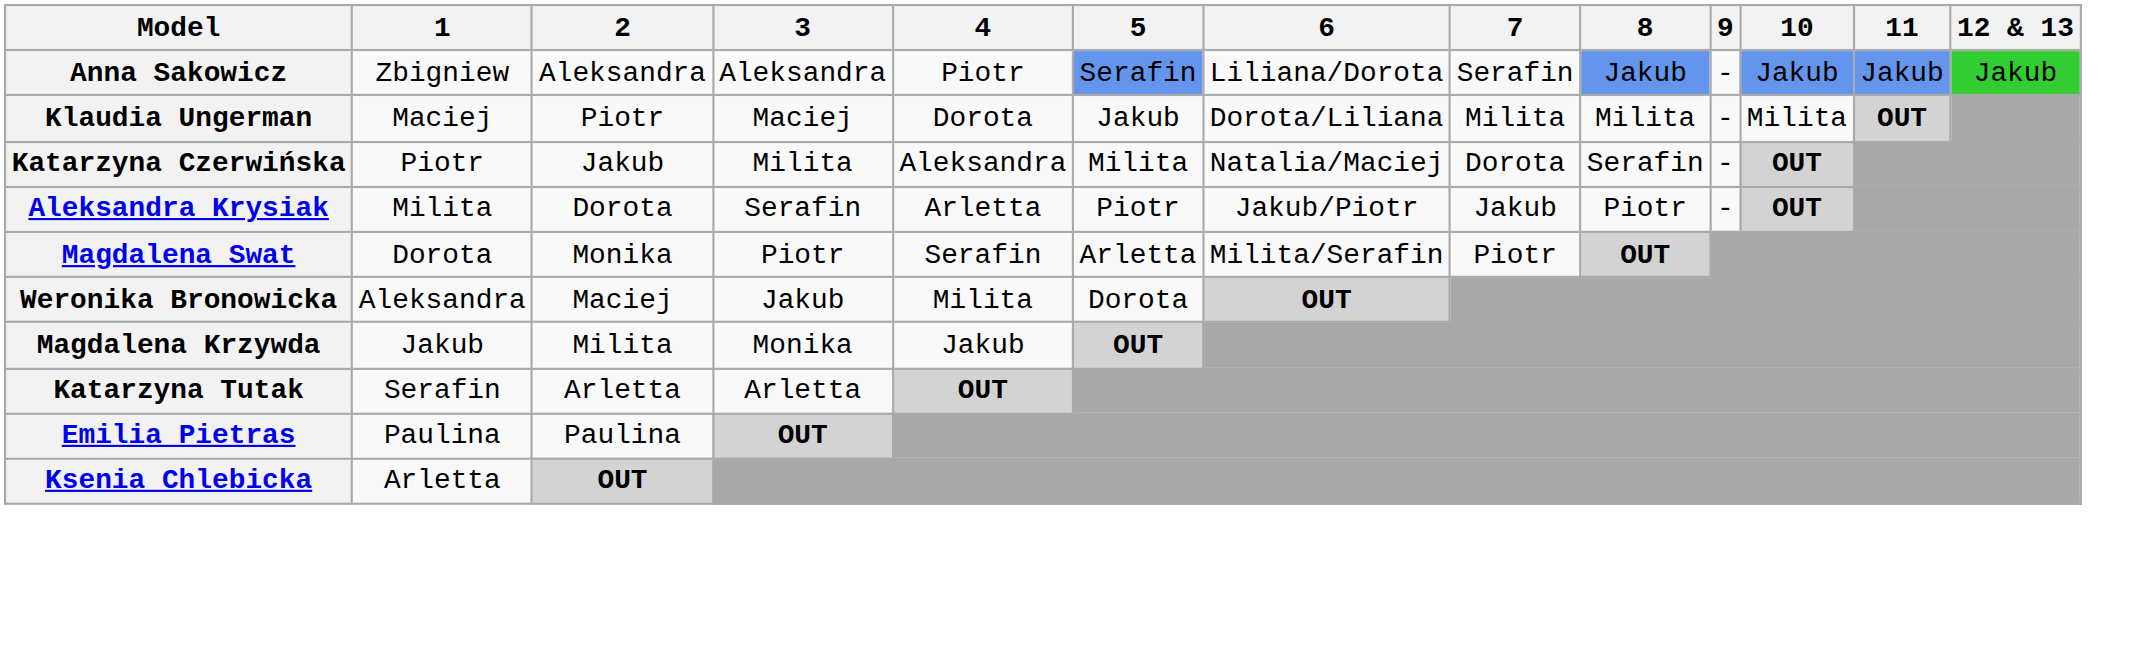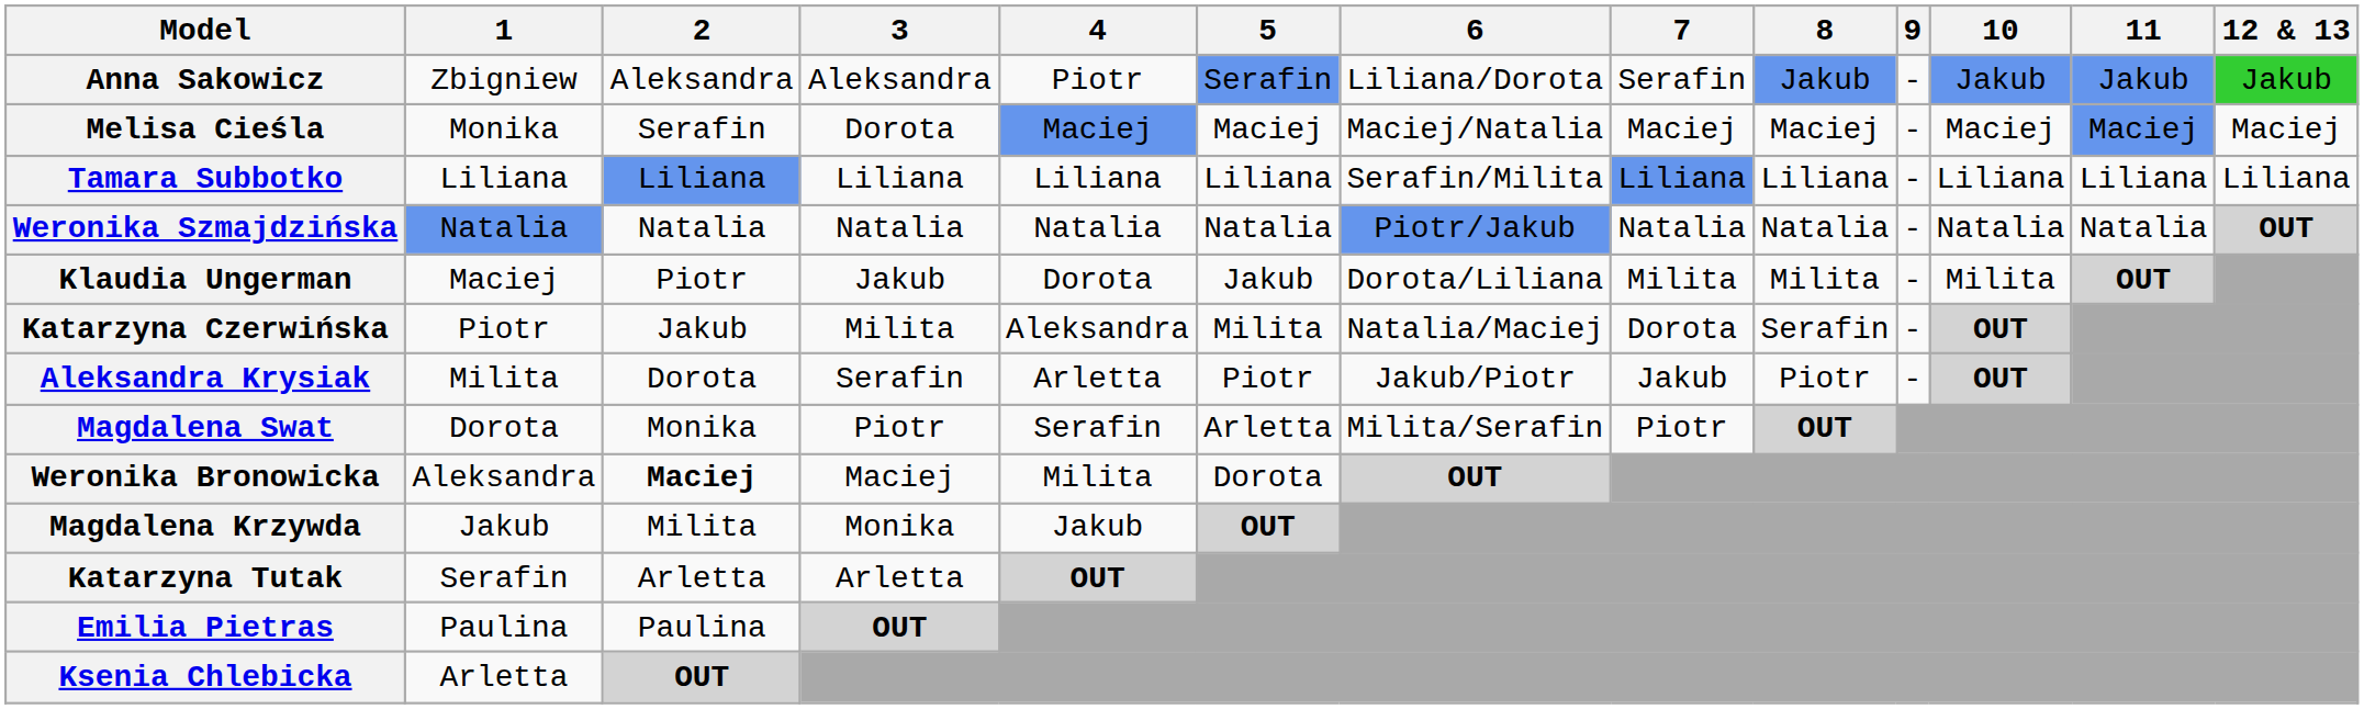 <table class="wikitable" style="text-align:center">
 <tr>
 <th><strong>Model</strong></th>
 <th>1</th>
 <th>2</th>
 <th>3</th>
 <th>4</th>
 <th>5</th>
 <th>6</th>
 <th>7</th>
 <th>8</th>
 <th>9</th>
 <th>10</th>
 <th>11</th>
 <th>12 & 13</th>
 </tr>
 <tr>
 <th>Anna Sakowicz</th>
 <td>Zbigniew</td>
 <td>Aleksandra</td>
 <td>Aleksandra</td>
 <td>Piotr</td>
 <td bgcolor="cornflowerblue">Serafin</td>
 <td>Liliana/Dorota</td>
 <td>Serafin</td>
 <td bgcolor="cornflowerblue">Jakub</td>
 <td>-</td>
 <td bgcolor="cornflowerblue">Jakub</td>
 <td bgcolor="cornflowerblue">Jakub</td>
 <td style="background:Limegreen;">Jakub</td>
 </tr>
 <tr>
+<th>Melisa Cieśla</th>
+<td>Monika</td>
+<td>Serafin</td>
+<td>Dorota</td>
+<td bgcolor="cornflowerblue">Maciej</td>
+<td>Maciej</td>
+<td>Maciej/Natalia</td>
+<td>Maciej</td>
+<td>Maciej</td>
+<td>-</td>
+<td>Maciej</td>
+<td bgcolor="cornflowerblue">Maciej</td>
+<td>Maciej</td>
+</tr>
+<tr>
+<th><a href='#'>Tamara Subbotko</a></th>
+<td>Liliana</td>
+<td bgcolor="cornflowerblue">Liliana</td>
+<td>Liliana</td>
+<td>Liliana</td>
+<td>Liliana</td>
+<td>Serafin/Milita</td>
+<td bgcolor="cornflowerblue">Liliana</td>
+<td>Liliana</td>
+<td>-</td>
+<td>Liliana</td>
+<td>Liliana</td>
+<td>Liliana</td>
+</tr>
+<tr>
+<th><a href='#'>Weronika Szmajdzińska</a></th>
+<td bgcolor="cornflowerblue">Natalia</td>
+<td>Natalia</td>
+<td>Natalia</td>
+<td>Natalia</td>
+<td>Natalia</td>
+<td bgcolor="cornflowerblue">Piotr/Jakub</td>
+<td>Natalia</td>
+<td>Natalia</td>
+<td>-</td>
+<td>Natalia</td>
+<td>Natalia</td>
+<td style="background:lightgrey;"><strong>OUT</strong></td>
+</tr>
+<tr>
 <th>Klaudia Ungerman</th>
 <td>Maciej</td>
 <td>Piotr</td>
-<td>Maciej</td>
+<td>Jakub</td>
 <td>Dorota</td>
 <td>Jakub</td>
 <td>Dorota/Liliana</td>
 <td>Milita</td>
 <td>Milita</td>
 <td>-</td>
 <td>Milita</td>
 <td style="background:lightgrey;"><strong>OUT</strong></td>
 <td bgcolor="darkgray" colspan="1"></td>
 </tr>
 <tr>
 <th>Katarzyna Czerwińska</th>
 <td>Piotr</td>
 <td>Jakub</td>
 <td>Milita</td>
 <td>Aleksandra</td>
 <td>Milita</td>
 <td>Natalia/Maciej</td>
 <td>Dorota</td>
 <td>Serafin</td>
 <td>-</td>
 <td style="background:lightgrey;"><strong>OUT</strong></td>
 <td bgcolor="darkgray" colspan="2"></td>
 </tr>
 <tr>
 <th><a href='#'>Aleksandra Krysiak</a></th>
 <td>Milita</td>
 <td>Dorota</td>
 <td>Serafin</td>
 <td>Arletta</td>
 <td>Piotr</td>
 <td>Jakub/Piotr</td>
 <td>Jakub</td>
 <td>Piotr</td>
 <td>-</td>
 <td style="background:lightgrey;"><strong>OUT</strong></td>
 <td bgcolor="darkgray" colspan="2"></td>
 </tr>
 <tr>
 <th><a href='#'>Magdalena Swat</a></th>
 <td>Dorota</td>
 <td>Monika</td>
 <td>Piotr</td>
 <td>Serafin</td>
 <td>Arletta</td>
 <td>Milita/Serafin</td>
 <td>Piotr</td>
 <td style="background:lightgrey;"><strong>OUT</strong></td>
 <td bgcolor="darkgray" colspan="4"></td>
 </tr>
 <tr>
 <th>Weronika Bronowicka</th>
 <td>Aleksandra</td>
+<td><strong>Maciej</strong></td>
 <td>Maciej</td>
-<td>Jakub</td>
 <td>Milita</td>
 <td>Dorota</td>
 <td style="background:lightgrey;"><strong>OUT</strong></td>
 <td bgcolor="darkgray" colspan="6"></td>
 </tr>
 <tr>
 <th>Magdalena Krzywda</th>
 <td>Jakub</td>
 <td>Milita</td>
 <td>Monika</td>
 <td>Jakub</td>
 <td style="background:lightgrey;"><strong>OUT</strong></td>
 <td bgcolor="darkgray" colspan="7"></td>
 </tr>
 <tr>
 <th>Katarzyna Tutak</th>
 <td>Serafin</td>
 <td>Arletta</td>
 <td>Arletta</td>
 <td style="background:lightgrey;"><strong>OUT</strong></td>
 <td bgcolor="darkgray" colspan="8"></td>
 </tr>
 <tr>
 <th><a href='#'>Emilia Pietras</a></th>
 <td>Paulina</td>
 <td>Paulina</td>
 <td style="background:lightgrey;"><strong>OUT</strong></td>
 <td bgcolor="darkgray" colspan="9"></td>
 </tr>
 <tr>
 <th><a href='#'>Ksenia Chlebicka</a></th>
 <td>Arletta</td>
 <td style="background:lightgrey;"><strong>OUT</strong></td>
 <td bgcolor="darkgray" colspan="10"></td>
 </tr>
 </table>
